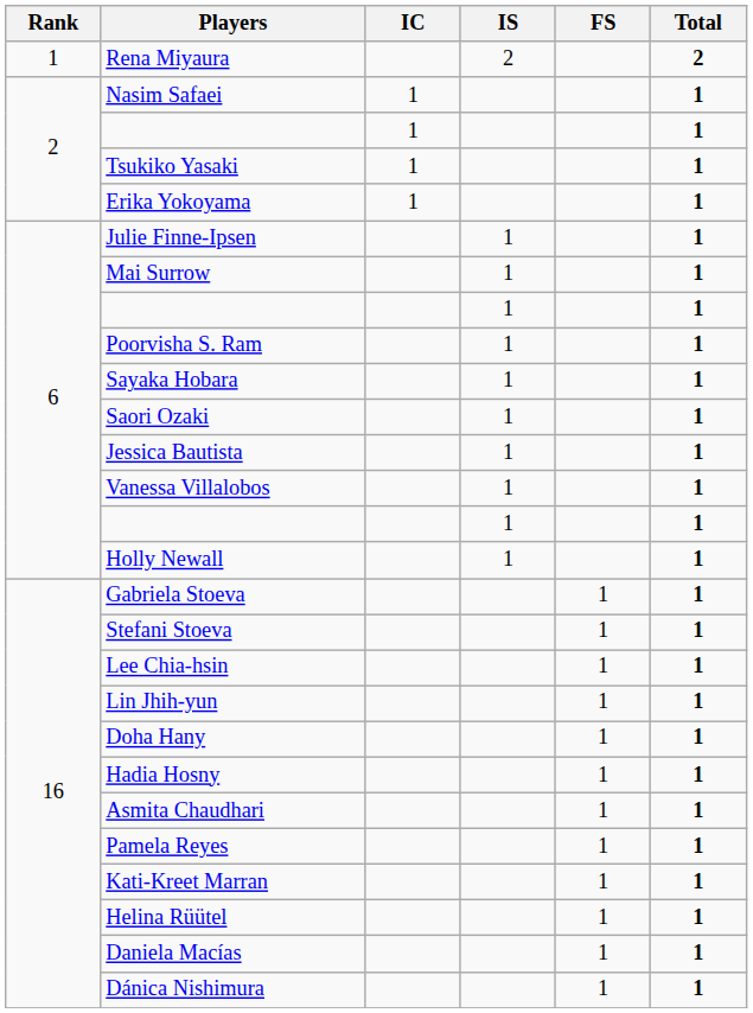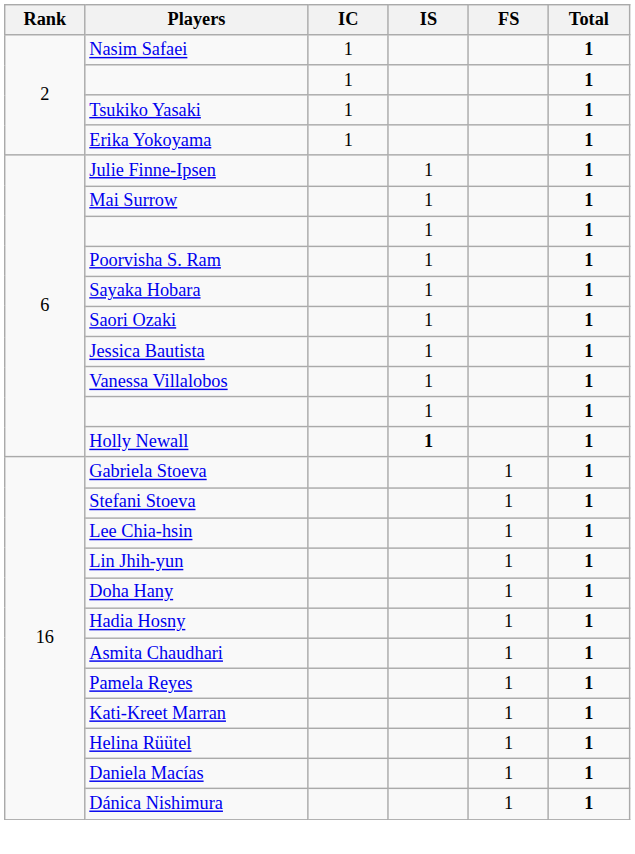 <table class="wikitable" style="font-size:80%; text-align:center">
 <tr>
 <th width="50">Rank</th>
 <th width="150">Players</th>
 <th width="50">IC</th>
 <th width="50">IS</th>
 <th width="50">FS</th>
 <th width="50">Total</th>
-</tr>
-<tr>
-<td>1</td>
-<td align="left"> <a href='#'>Rena Miyaura</a></td>
-<td></td>
-<td>2</td>
-<td></td>
-<td><strong>2</strong></td>
 </tr>
 <tr>
 <td rowspan="4">2</td>
 <td align="left"> <a href='#'>Nasim Safaei</a></td>
 <td>1</td>
 <td></td>
 <td></td>
 <td><strong>1</strong></td>
 </tr>
 <tr>
 <td align="left"></td>
 <td>1</td>
 <td></td>
 <td></td>
 <td><strong>1</strong></td>
 </tr>
 <tr>
 <td align="left"> <a href='#'>Tsukiko Yasaki</a></td>
 <td>1</td>
 <td></td>
 <td></td>
 <td><strong>1</strong></td>
 </tr>
 <tr>
 <td align="left"> <a href='#'>Erika Yokoyama</a></td>
 <td>1</td>
 <td></td>
 <td></td>
 <td><strong>1</strong></td>
 </tr>
 <tr>
 <td rowspan="10">6</td>
 <td align="left"> <a href='#'>Julie Finne-Ipsen</a></td>
 <td></td>
 <td>1</td>
 <td></td>
 <td><strong>1</strong></td>
 </tr>
 <tr>
 <td align="left"> <a href='#'>Mai Surrow</a></td>
 <td></td>
 <td>1</td>
 <td></td>
 <td><strong>1</strong></td>
 </tr>
 <tr>
 <td align="left"> </td>
 <td></td>
 <td>1</td>
 <td></td>
 <td><strong>1</strong></td>
 </tr>
 <tr>
 <td align="left"> <a href='#'>Poorvisha S. Ram</a></td>
 <td></td>
 <td>1</td>
 <td></td>
 <td><strong>1</strong></td>
 </tr>
 <tr>
 <td align="left"> <a href='#'>Sayaka Hobara</a></td>
 <td></td>
 <td>1</td>
 <td></td>
 <td><strong>1</strong></td>
 </tr>
 <tr>
 <td align="left"> <a href='#'>Saori Ozaki</a></td>
 <td></td>
 <td>1</td>
 <td></td>
 <td><strong>1</strong></td>
 </tr>
 <tr>
 <td align="left"> <a href='#'>Jessica Bautista</a></td>
 <td></td>
 <td>1</td>
 <td></td>
 <td><strong>1</strong></td>
 </tr>
 <tr>
 <td align="left"> <a href='#'>Vanessa Villalobos</a></td>
 <td></td>
 <td>1</td>
 <td></td>
 <td><strong>1</strong></td>
 </tr>
 <tr>
 <td align="left"> </td>
 <td></td>
 <td>1</td>
 <td></td>
 <td><strong>1</strong></td>
 </tr>
 <tr>
 <td align="left"> <a href='#'>Holly Newall</a></td>
 <td></td>
-<td>1</td>
+<td><strong>1</strong></td>
 <td></td>
 <td><strong>1</strong></td>
 </tr>
 <tr>
 <td rowspan="12">16</td>
 <td align="left"> <a href='#'>Gabriela Stoeva</a></td>
 <td></td>
 <td></td>
 <td>1</td>
 <td><strong>1</strong></td>
 </tr>
 <tr>
 <td align="left"> <a href='#'>Stefani Stoeva</a></td>
 <td></td>
 <td></td>
 <td>1</td>
 <td><strong>1</strong></td>
 </tr>
 <tr>
 <td align="left"> <a href='#'>Lee Chia-hsin</a></td>
 <td></td>
 <td></td>
 <td>1</td>
 <td><strong>1</strong></td>
 </tr>
 <tr>
 <td align="left"> <a href='#'>Lin Jhih-yun</a></td>
 <td></td>
 <td></td>
 <td>1</td>
 <td><strong>1</strong></td>
 </tr>
 <tr>
 <td align="left"> <a href='#'>Doha Hany</a></td>
 <td></td>
 <td></td>
 <td>1</td>
 <td><strong>1</strong></td>
 </tr>
 <tr>
 <td align="left"> <a href='#'>Hadia Hosny</a></td>
 <td></td>
 <td></td>
 <td>1</td>
 <td><strong>1</strong></td>
 </tr>
 <tr>
 <td align="left"> <a href='#'>Asmita Chaudhari</a></td>
 <td></td>
 <td></td>
 <td>1</td>
 <td><strong>1</strong></td>
 </tr>
 <tr>
 <td align="left"> <a href='#'>Pamela Reyes</a></td>
 <td></td>
 <td></td>
 <td>1</td>
 <td><strong>1</strong></td>
 </tr>
 <tr>
 <td align="left"> <a href='#'>Kati-Kreet Marran</a></td>
 <td></td>
 <td></td>
 <td>1</td>
 <td><strong>1</strong></td>
 </tr>
 <tr>
 <td align="left"> <a href='#'>Helina Rüütel</a></td>
 <td></td>
 <td></td>
 <td>1</td>
 <td><strong>1</strong></td>
 </tr>
 <tr>
 <td align="left"> <a href='#'>Daniela Macías</a></td>
 <td></td>
 <td></td>
 <td>1</td>
 <td><strong>1</strong></td>
 </tr>
 <tr>
 <td align="left"> <a href='#'>Dánica Nishimura</a></td>
 <td></td>
 <td></td>
 <td>1</td>
 <td><strong>1</strong></td>
 </tr>
 </table>
